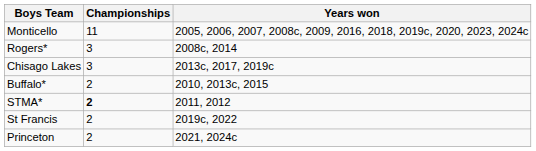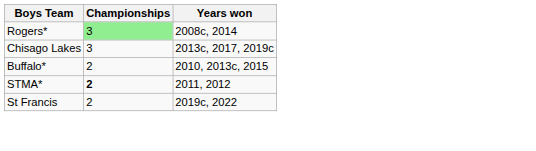 <table class="wikitable">
 <tr>
 <th>Boys Team</th>
 <th>Championships</th>
 <th>Years won</th>
 </tr>
 <tr>
-<td>Monticello</td>
-<td>11</td>
-<td>2005, 2006, 2007, 2008c, 2009, 2016, 2018, 2019c, 2020, 2023, 2024c</td>
-</tr>
-<tr>
 <td>Rogers*</td>
-<td>3</td>
+<td style="background: lightgreen;">3</td>
 <td>2008c, 2014</td>
 </tr>
 <tr>
 <td>Chisago Lakes</td>
 <td>3</td>
 <td>2013c, 2017, 2019c</td>
 </tr>
 <tr>
 <td>Buffalo*</td>
 <td>2</td>
 <td>2010, 2013c, 2015</td>
 </tr>
 <tr>
 <td>STMA*</td>
 <td><strong>2</strong></td>
 <td>2011, 2012</td>
 </tr>
 <tr>
 <td>St Francis</td>
 <td>2</td>
 <td>2019c, 2022</td>
 </tr>
-<tr>
-<td>Princeton</td>
-<td>2</td>
-<td>2021, 2024c</td>
-</tr>
 </table>
